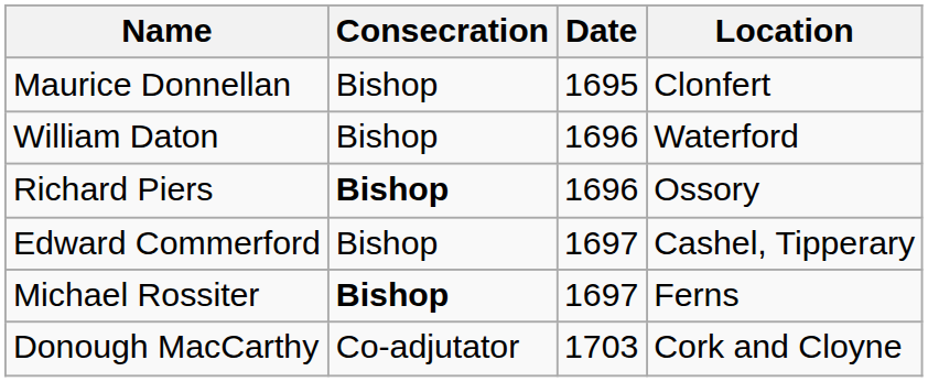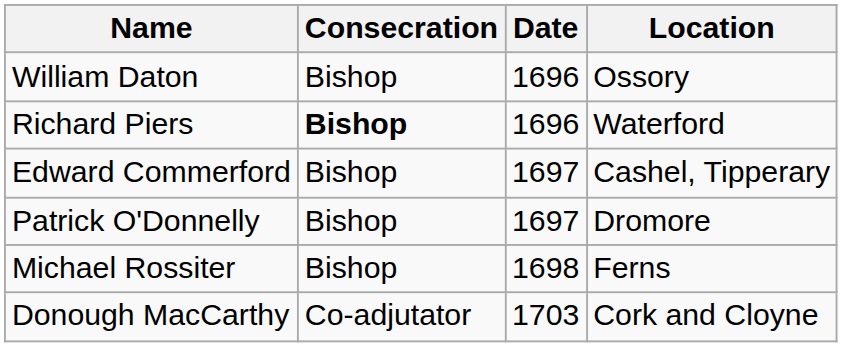 <table class="wikitable">
 <tr>
 <th>Name</th>
 <th>Consecration</th>
 <th>Date</th>
 <th>Location</th>
 </tr>
 <tr>
-<td>Maurice Donnellan</td>
-<td>Bishop</td>
-<td>1695</td>
-<td>Clonfert</td>
-</tr>
-<tr>
 <td>William Daton</td>
 <td>Bishop</td>
 <td>1696</td>
-<td>Waterford</td>
+<td>Ossory</td>
 </tr>
 <tr>
 <td>Richard Piers</td>
 <td><strong>Bishop</strong></td>
 <td>1696</td>
-<td>Ossory</td>
+<td>Waterford</td>
 </tr>
 <tr>
 <td>Edward Commerford</td>
 <td>Bishop</td>
 <td>1697</td>
 <td>Cashel, Tipperary</td>
 </tr>
 <tr>
+<td>Patrick O'Donnelly</td>
+<td>Bishop</td>
+<td>1697</td>
+<td>Dromore</td>
+</tr>
+<tr>
 <td>Michael Rossiter</td>
-<td><strong>Bishop</strong></td>
-<td>1697</td>
+<td>Bishop</td>
+<td>1698</td>
 <td>Ferns</td>
 </tr>
 <tr>
 <td>Donough MacCarthy</td>
 <td>Co-adjutator</td>
 <td>1703</td>
 <td>Cork and Cloyne</td>
 </tr>
 </table>
